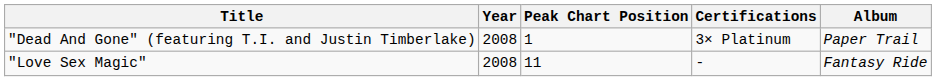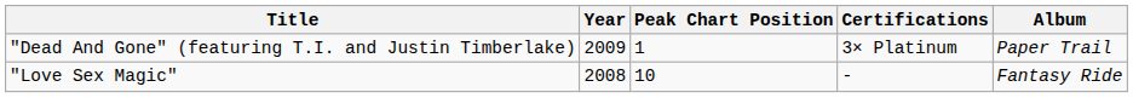 <table class="wikitable">
 <tr>
 <th>Title</th>
 <th>Year</th>
 <th>Peak Chart Position</th>
 <th>Certifications</th>
 <th>Album</th>
 </tr>
 <tr>
 <td>"Dead And Gone" (featuring T.I. and Justin Timberlake)</td>
-<td>2008</td>
+<td>2009</td>
 <td>1</td>
 <td>3× Platinum</td>
 <td><em>Paper Trail</em></td>
 </tr>
 <tr>
 <td>"Love Sex Magic"</td>
 <td>2008</td>
-<td>11</td>
+<td>10</td>
 <td>-</td>
 <td><em>Fantasy Ride</em></td>
 </tr>
 </table>
